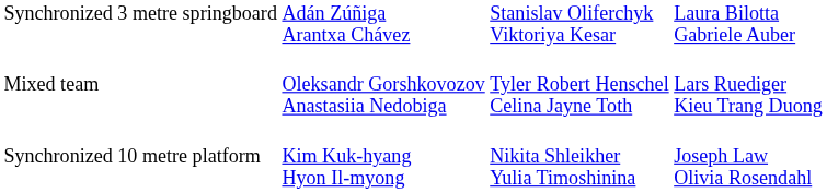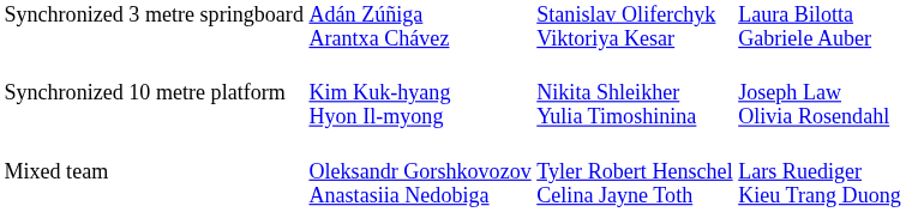 <table>
 <tr>
 <td>Synchronized 3 metre springboard<br></td>
 <td><br><a href='#'>Adán Zúñiga</a><br><a href='#'>Arantxa Chávez</a></td>
 <td><br><a href='#'>Stanislav Oliferchyk</a><br><a href='#'>Viktoriya Kesar</a></td>
 <td><br><a href='#'>Laura Bilotta</a><br><a href='#'>Gabriele Auber</a></td>
 </tr>
 <tr>
+<td>Synchronized 10 metre platform<br></td>
+<td><br><a href='#'>Kim Kuk-hyang</a><br><a href='#'>Hyon Il-myong</a></td>
+<td><br><a href='#'>Nikita Shleikher</a><br><a href='#'>Yulia Timoshinina</a></td>
+<td><br><a href='#'>Joseph Law</a><br><a href='#'>Olivia Rosendahl</a></td>
+</tr>
+<tr>
 <td>Mixed team<br></td>
 <td><br><a href='#'>Oleksandr Gorshkovozov</a><br><a href='#'>Anastasiia Nedobiga</a></td>
 <td><br><a href='#'>Tyler Robert Henschel</a><br><a href='#'>Celina Jayne Toth</a></td>
 <td><br><a href='#'>Lars Ruediger</a><br><a href='#'>Kieu Trang Duong</a></td>
 </tr>
-<tr>
-<td>Synchronized 10 metre platform<br></td>
-<td><br><a href='#'>Kim Kuk-hyang</a><br><a href='#'>Hyon Il-myong</a></td>
-<td><br><a href='#'>Nikita Shleikher</a><br><a href='#'>Yulia Timoshinina</a></td>
-<td><br><a href='#'>Joseph Law</a><br><a href='#'>Olivia Rosendahl</a></td>
-</tr>
 </table>
